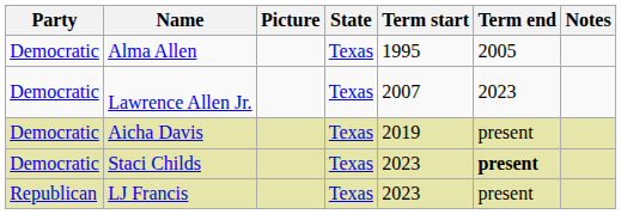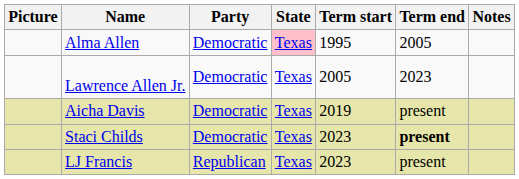 <table class="wikitable sortable">
 <tr>
+<th>Picture</th>
+<th>Name</th>
 <th>Party</th>
-<th>Name</th>
-<th>Picture</th>
 <th>State</th>
 <th>Term start</th>
 <th>Term end</th>
 <th>Notes</th>
 </tr>
 <tr>
+<td></td>
+<td><a href='#'>Alma Allen</a></td>
 <td><a href='#'>Democratic</a></td>
-<td><a href='#'>Alma Allen</a></td>
-<td></td>
-<td><a href='#'>Texas</a></td>
+<td style="background: pink;"><a href='#'>Texas</a></td>
 <td>1995</td>
 <td>2005</td>
 <td></td>
 </tr>
 <tr>
+<td></td>
+<td><br><a href='#'>Lawrence Allen Jr.</a><br></td>
 <td><a href='#'>Democratic</a></td>
-<td><br><a href='#'>Lawrence Allen Jr.</a><br></td>
-<td></td>
 <td><a href='#'>Texas</a></td>
-<td>2007</td>
+<td>2005</td>
 <td>2023</td>
 <td></td>
 </tr>
 <tr bgcolor=#E6E6AA>
+<td></td>
+<td><a href='#'>Aicha Davis</a></td>
 <td><a href='#'>Democratic</a></td>
-<td><a href='#'>Aicha Davis</a></td>
-<td></td>
 <td><a href='#'>Texas</a></td>
 <td>2019</td>
 <td>present</td>
 <td></td>
 </tr>
 <tr bgcolor=#E6E6AA>
+<td></td>
+<td><a href='#'>Staci Childs</a></td>
 <td><a href='#'>Democratic</a></td>
-<td><a href='#'>Staci Childs</a></td>
-<td></td>
 <td><a href='#'>Texas</a></td>
 <td>2023</td>
 <td><strong>present</strong></td>
 <td></td>
 </tr>
 <tr bgcolor=#E6E6AA>
+<td></td>
+<td><a href='#'>LJ Francis</a></td>
 <td><a href='#'>Republican</a></td>
-<td><a href='#'>LJ Francis</a></td>
-<td></td>
 <td><a href='#'>Texas</a></td>
 <td>2023</td>
 <td>present</td>
 <td></td>
 </tr>
 </table>
